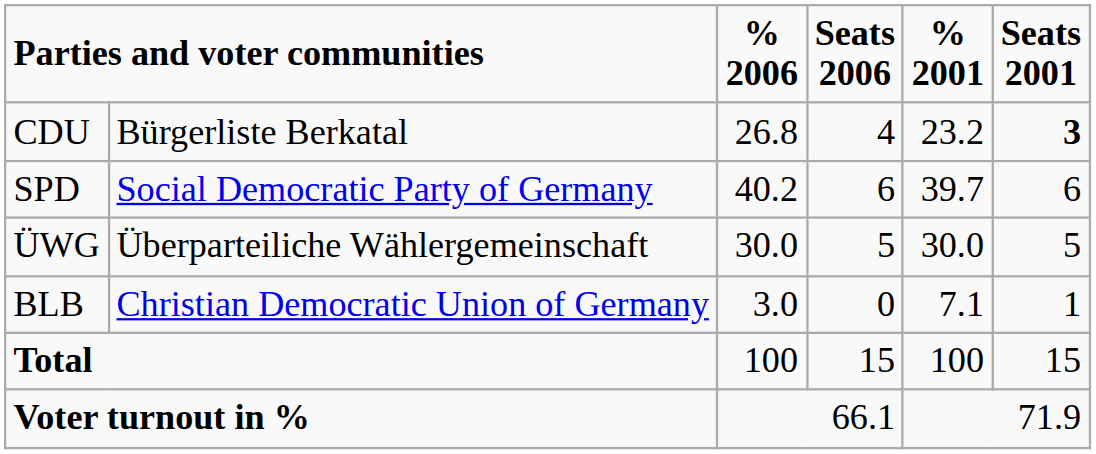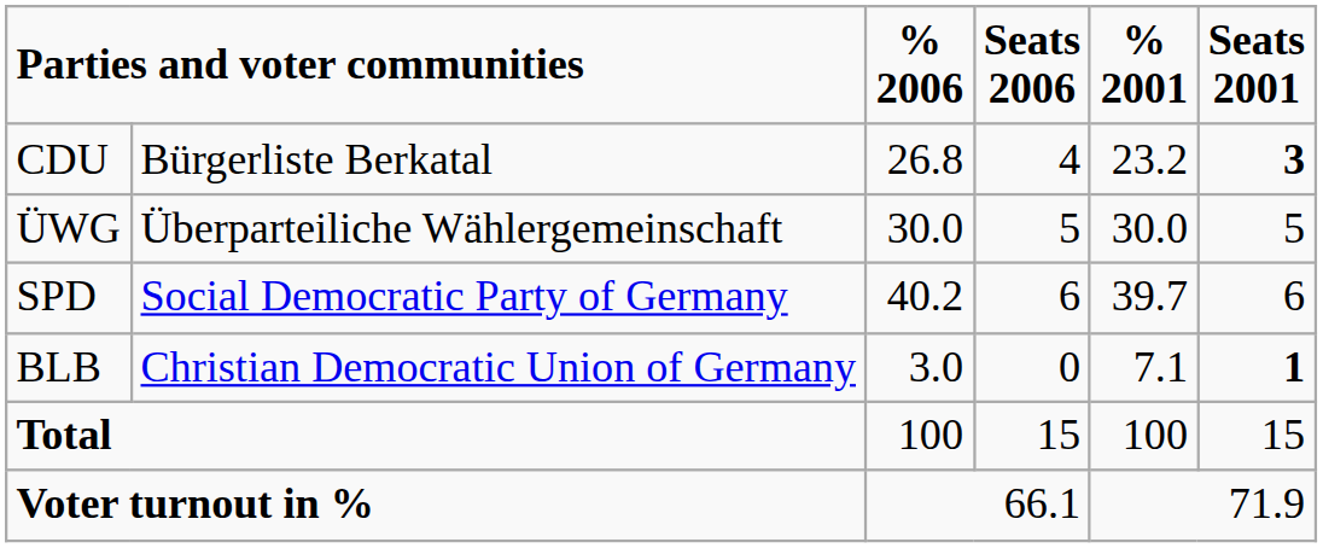 <table class="wikitable">
 <tr --  class="hintergrundfarbe5">
 <td colspan="2"><strong>Parties and voter communities</strong></td>
 <td align="center"><strong>%<br>2006</strong></td>
 <td align="center"><strong>Seats<br>2006</strong></td>
 <td align="center"><strong>%<br>2001</strong></td>
 <td align="center"><strong>Seats<br>2001</strong></td>
 </tr>
 <tr --->
 <td>CDU</td>
 <td>Bürgerliste Berkatal</td>
 <td align="right">26.8</td>
 <td align="right">4</td>
 <td align="right">23.2</td>
 <td align="right"><strong>3</strong></td>
 </tr>
 <tr --->
+<td>ÜWG</td>
+<td>Überparteiliche Wählergemeinschaft</td>
+<td align="right">30.0</td>
+<td align="right">5</td>
+<td align="right">30.0</td>
+<td align="right">5</td>
+</tr>
+<tr --->
 <td>SPD</td>
 <td><a href='#'>Social Democratic Party of Germany</a></td>
 <td align="right">40.2</td>
 <td align="right">6</td>
 <td align="right">39.7</td>
 <td align="right">6</td>
 </tr>
 <tr --->
-<td>ÜWG</td>
-<td>Überparteiliche Wählergemeinschaft</td>
-<td align="right">30.0</td>
-<td align="right">5</td>
-<td align="right">30.0</td>
-<td align="right">5</td>
-</tr>
-<tr --->
 <td>BLB</td>
 <td><a href='#'>Christian Democratic Union of Germany</a></td>
 <td align="right">3.0</td>
 <td align="right">0</td>
 <td align="right">7.1</td>
-<td align="right">1</td>
+<td align="right"><strong>1</strong></td>
 </tr>
 <tr -- class="hintergrundfarbe5">
 <td colspan="2"><strong>Total</strong></td>
 <td align="right">100</td>
 <td align="right">15</td>
 <td align="right">100</td>
 <td align="right">15</td>
 </tr>
 <tr -- class="hintergrundfarbe5">
 <td colspan="2"><strong>Voter turnout in %</strong></td>
 <td colspan="2" align="right">66.1</td>
 <td colspan="2" align="right">71.9</td>
 </tr>
 </table>
